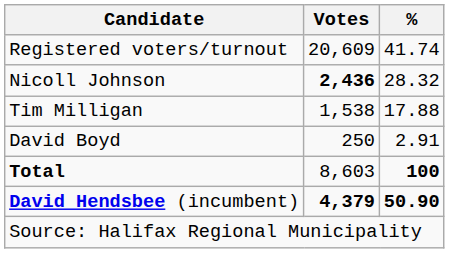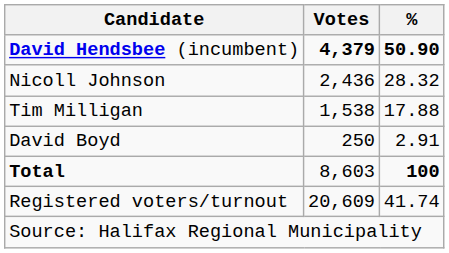 <table class=wikitable style=text-align:right>
 <tr>
 <th>Candidate</th>
 <th>Votes</th>
 <th>%</th>
 </tr>
 <tr>
-<td align=left>Registered voters/turnout</td>
-<td>20,609</td>
-<td>41.74</td>
+<td align=left><strong><a href='#'>David Hendsbee</a></strong> (incumbent)</td>
+<td><strong>4,379</strong></td>
+<td><strong>50.90</strong></td>
 </tr>
 <tr>
 <td align=left>Nicoll Johnson</td>
-<td><strong>2,436</strong></td>
+<td>2,436</td>
 <td>28.32</td>
 </tr>
 <tr>
 <td align=left>Tim Milligan</td>
 <td>1,538</td>
 <td>17.88</td>
 </tr>
 <tr>
 <td align=left>David Boyd</td>
 <td>250</td>
 <td>2.91</td>
 </tr>
 <tr>
 <td align=left><strong>Total</strong></td>
 <td>8,603</td>
 <td><strong>100</strong></td>
 </tr>
 <tr>
-<td align=left><strong><a href='#'>David Hendsbee</a></strong> (incumbent)</td>
-<td><strong>4,379</strong></td>
-<td><strong>50.90</strong></td>
+<td align=left>Registered voters/turnout</td>
+<td>20,609</td>
+<td>41.74</td>
 </tr>
 <tr>
 <td align=left colspan=3>Source: Halifax Regional Municipality</td>
 </tr>
 </table>
